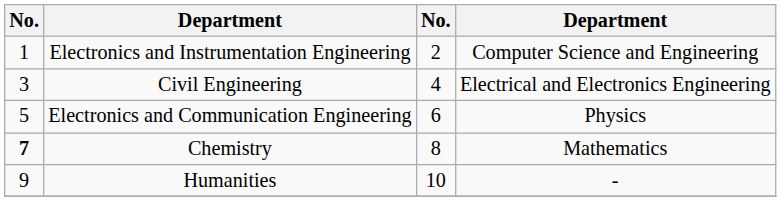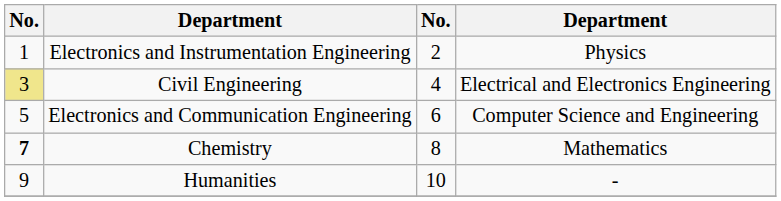 <table class="wikitable sortable" style="text-align:center">
 <tr>
 <th scope=col>No.</th>
 <th scope=col>Department</th>
 <th scope=col>No.</th>
 <th scope=col>Department</th>
 </tr>
 <tr>
 <td>1</td>
 <td>Electronics and Instrumentation Engineering</td>
 <td>2</td>
-<td>Computer Science and Engineering</td>
+<td>Physics</td>
 </tr>
 <tr>
-<td>3</td>
+<td style="background: khaki;">3</td>
 <td>Civil Engineering</td>
 <td>4</td>
 <td>Electrical and Electronics Engineering</td>
 </tr>
 <tr>
 <td>5</td>
 <td>Electronics and Communication Engineering</td>
 <td>6</td>
-<td>Physics</td>
+<td>Computer Science and Engineering</td>
 </tr>
 <tr>
 <td><strong>7</strong></td>
 <td>Chemistry</td>
 <td>8</td>
 <td>Mathematics</td>
 </tr>
 <tr>
 <td>9</td>
 <td>Humanities</td>
 <td>10</td>
 <td align-center>-</td>
 </tr>
 <tr>
 </tr>
 </table>
